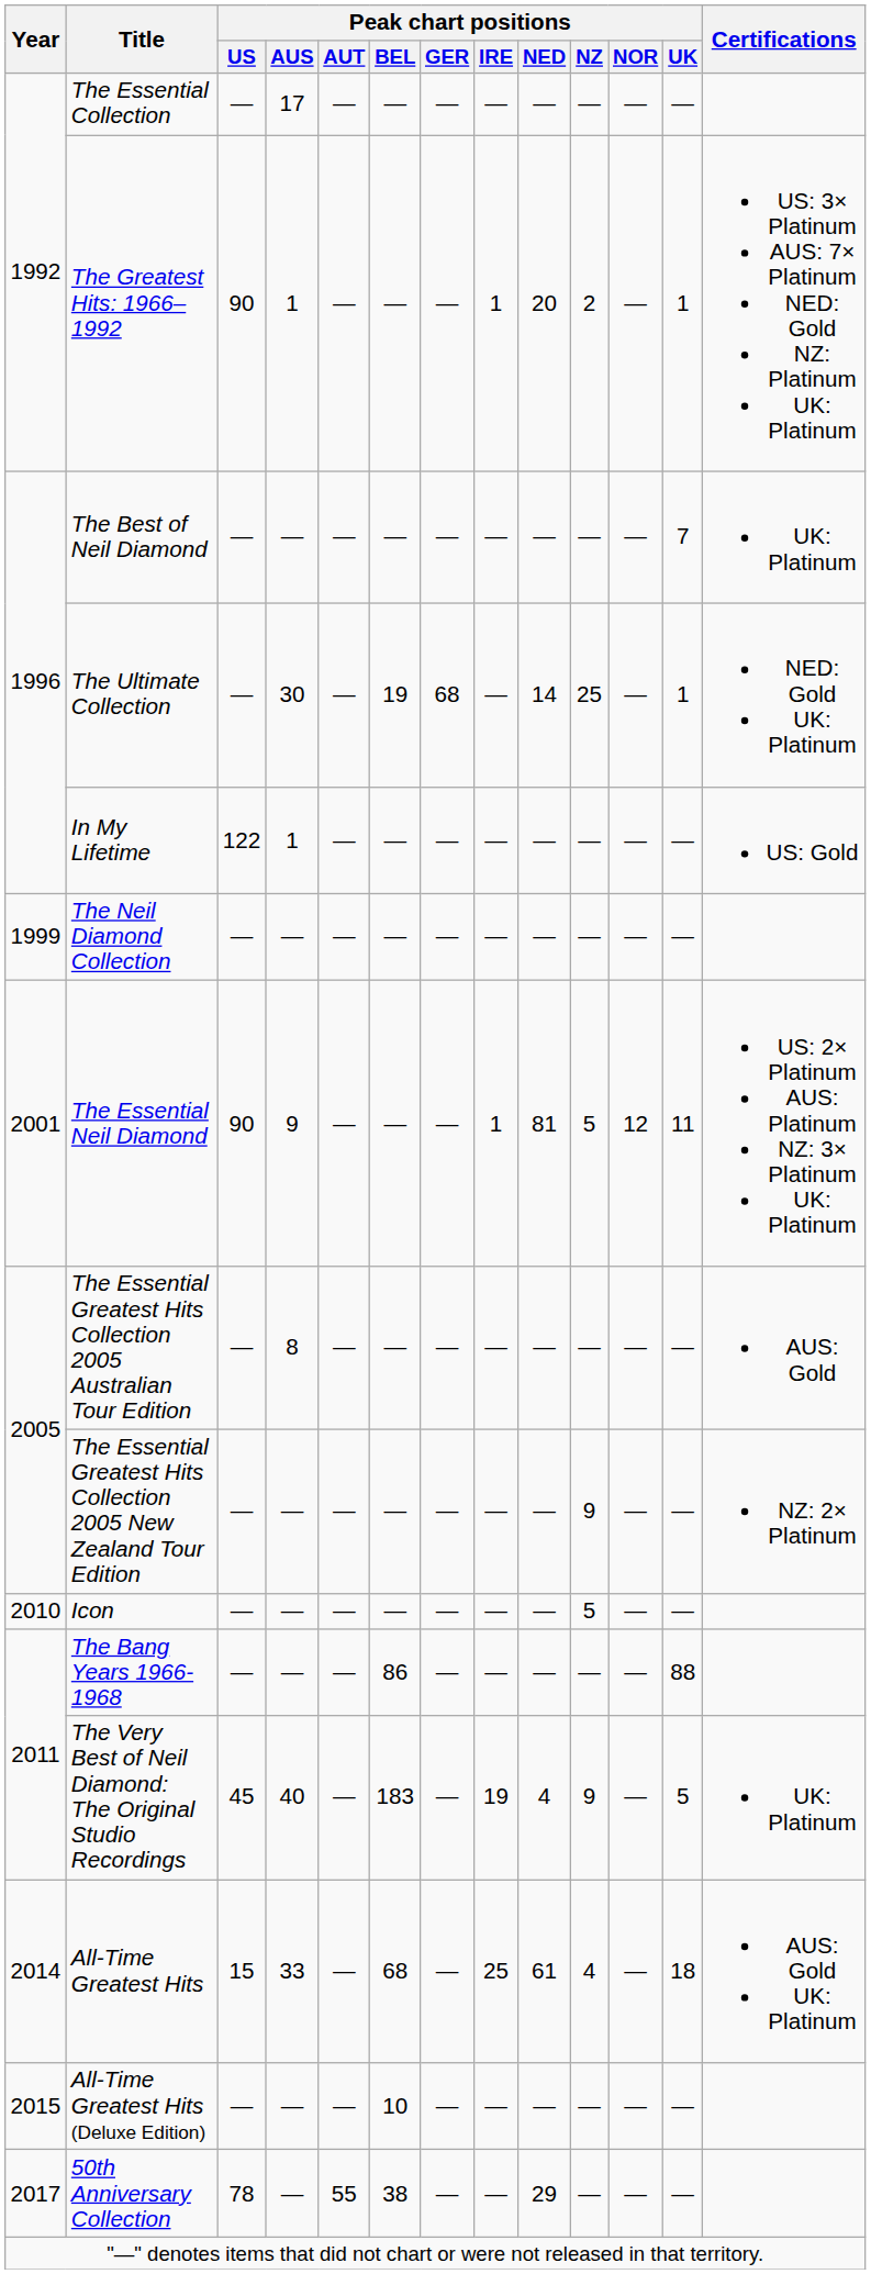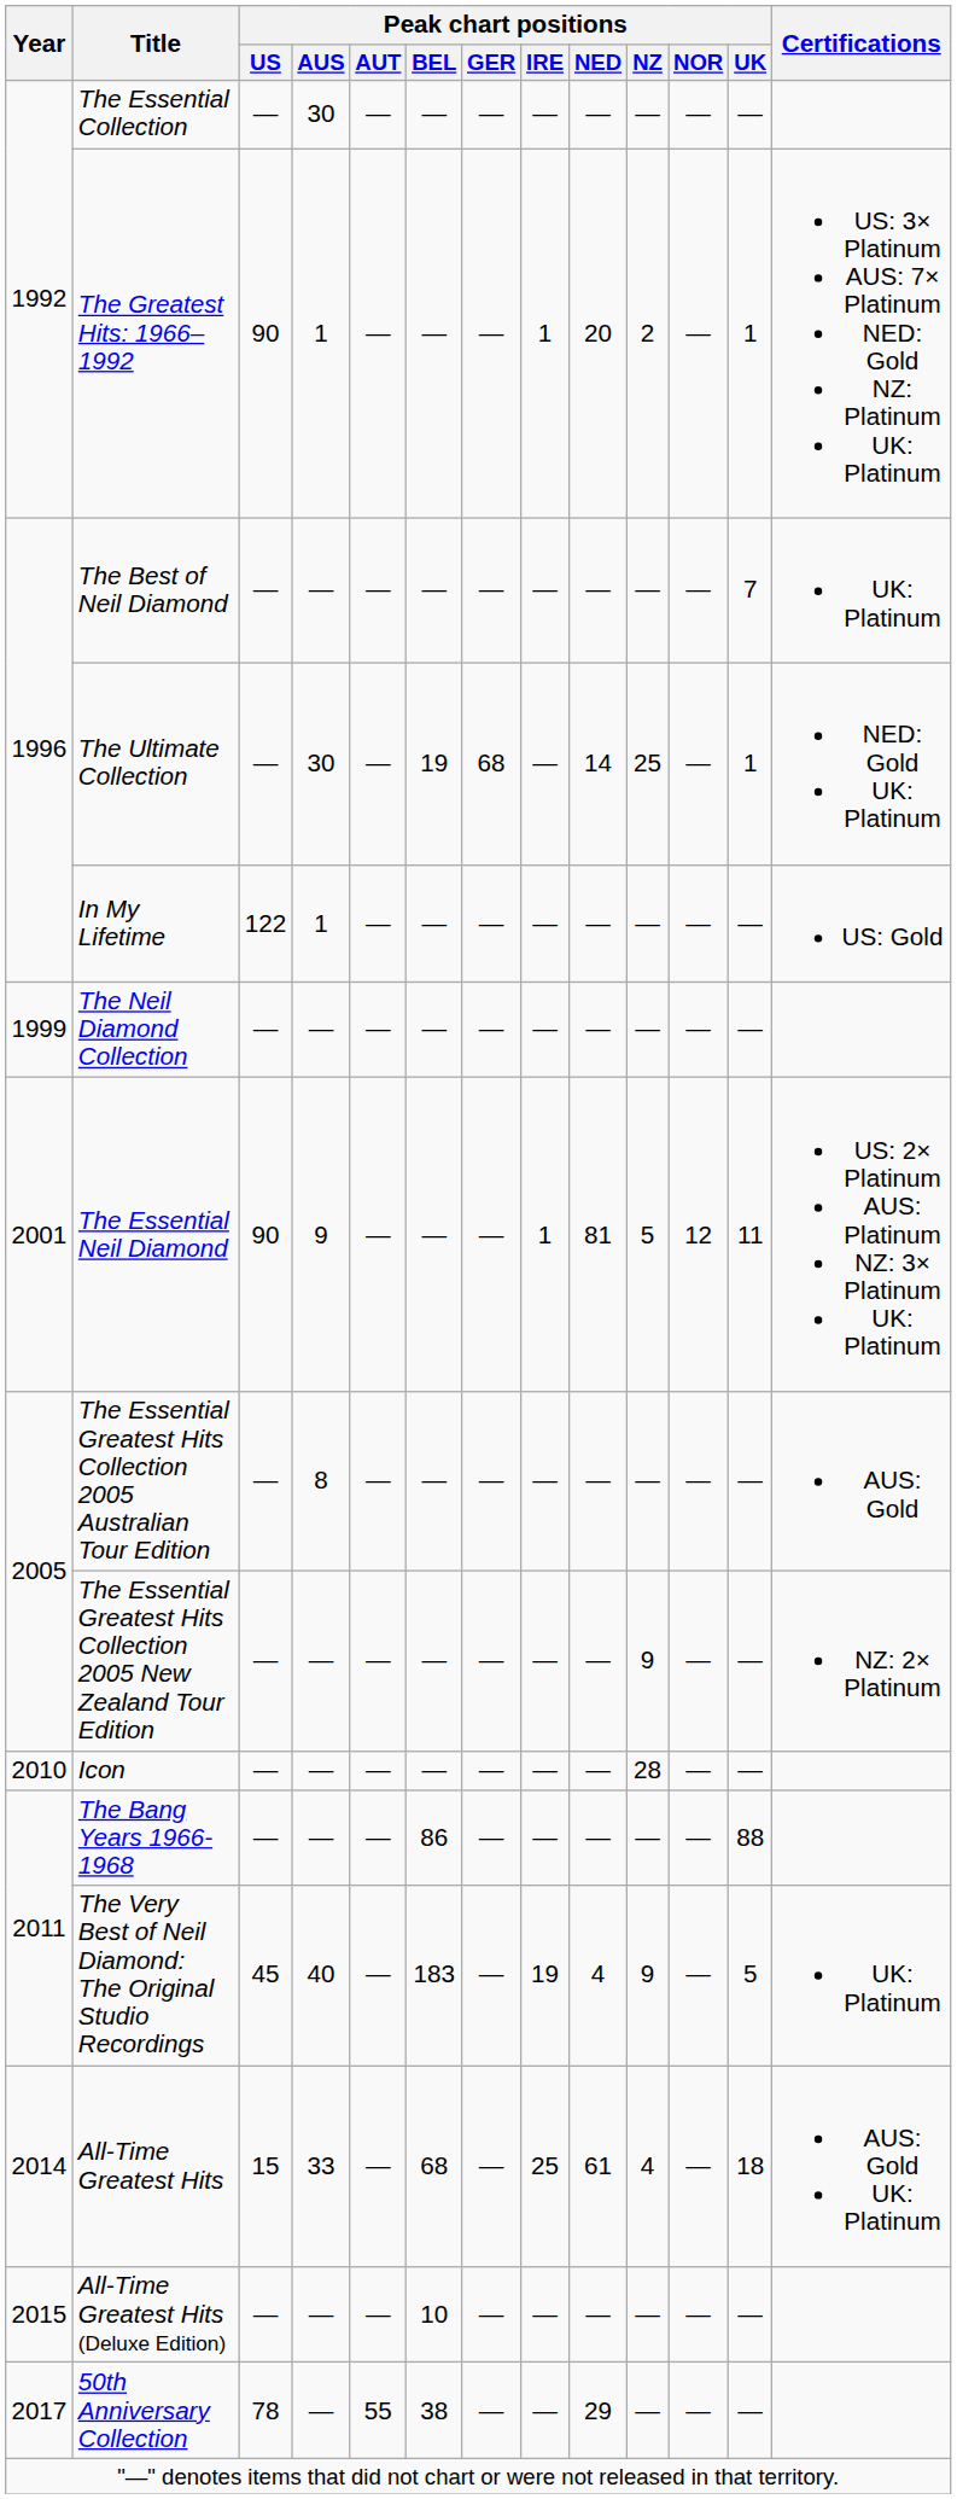 <table class="wikitable plainrowheaders" style="text-align:center;">
 <tr>
 <th scope="col" rowspan="2" style="width:2em;">Year</th>
 <th scope="col" rowspan="2" style="width:22em;">Title</th>
 <th scope="col" colspan="10">Peak chart positions</th>
 <th scope="col" rowspan="2" style="width:12em;"><a href='#'>Certifications</a></th>
 </tr>
 <tr>
 <th style="width:2em;font-size:90%;"><a href='#'>US</a><br></th>
 <th style="width:2em;font-size:90%;"><a href='#'>AUS</a><br></th>
 <th style="width:2em;font-size:90%;"><a href='#'>AUT</a><br></th>
 <th style="width:2em;font-size:90%;"><a href='#'>BEL</a><br></th>
 <th style="width:2em;font-size:90%;"><a href='#'>GER</a><br></th>
 <th style="width:2em;font-size:90%;"><a href='#'>IRE</a><br></th>
 <th style="width:2em;font-size:90%;"><a href='#'>NED</a><br></th>
 <th style="width:2em;font-size:90%;"><a href='#'>NZ</a><br></th>
 <th style="width:2em;font-size:90%;"><a href='#'>NOR</a><br></th>
 <th style="width:2em;font-size:90%;"><a href='#'>UK</a><br></th>
 </tr>
 <tr>
 <td rowspan="2">1992</td>
 <td style="text-align:left;"><em>The Essential Collection</em></td>
 <td>—</td>
-<td>17</td>
+<td>30</td>
 <td>—</td>
 <td>—</td>
 <td>—</td>
 <td>—</td>
 <td>—</td>
 <td>—</td>
 <td>—</td>
 <td>—</td>
 <td></td>
 </tr>
 <tr>
 <td style="text-align:left;"><em><a href='#'>The Greatest Hits: 1966–1992</a></em></td>
 <td>90</td>
 <td>1</td>
 <td>—</td>
 <td>—</td>
 <td>—</td>
 <td>1</td>
 <td>20</td>
 <td>2</td>
 <td>—</td>
 <td>1</td>
 <td><br><ul><li>US: 3× Platinum</li><li>AUS: 7× Platinum</li><li>NED: Gold</li><li>NZ: Platinum</li><li>UK: Platinum</li></ul></td>
 </tr>
 <tr>
 <td rowspan="3">1996</td>
 <td style="text-align:left;"><em>The Best of Neil Diamond</em></td>
 <td>—</td>
 <td>—</td>
 <td>—</td>
 <td>—</td>
 <td>—</td>
 <td>—</td>
 <td>—</td>
 <td>—</td>
 <td>—</td>
 <td>7</td>
 <td><br><ul><li>UK: Platinum</li></ul></td>
 </tr>
 <tr>
 <td style="text-align:left;"><em>The Ultimate Collection</em></td>
 <td>—</td>
 <td>30</td>
 <td>—</td>
 <td>19</td>
 <td>68</td>
 <td>—</td>
 <td>14</td>
 <td>25</td>
 <td>—</td>
 <td>1</td>
 <td><br><ul><li>NED: Gold</li><li>UK: Platinum</li></ul></td>
 </tr>
 <tr>
 <td style="text-align:left;"><em>In My Lifetime</em></td>
 <td>122</td>
 <td>1</td>
 <td>—</td>
 <td>—</td>
 <td>—</td>
 <td>—</td>
 <td>—</td>
 <td>—</td>
 <td>—</td>
 <td>—</td>
 <td><br><ul><li>US: Gold</li></ul></td>
 </tr>
 <tr>
 <td rowspan="1">1999</td>
 <td style="text-align:left;"><em><a href='#'>The Neil Diamond Collection</a></em></td>
 <td>—</td>
 <td>—</td>
 <td>—</td>
 <td>—</td>
 <td>—</td>
 <td>—</td>
 <td>—</td>
 <td>—</td>
 <td>—</td>
 <td>—</td>
 <td></td>
 </tr>
 <tr>
 <td>2001</td>
 <td style="text-align:left;"><em><a href='#'>The Essential Neil Diamond</a></em></td>
 <td>90</td>
 <td>9</td>
 <td>—</td>
 <td>—</td>
 <td>—</td>
 <td>1</td>
 <td>81</td>
 <td>5</td>
 <td>12</td>
 <td>11</td>
 <td><br><ul><li>US: 2× Platinum</li><li>AUS: Platinum</li><li>NZ: 3× Platinum</li><li>UK: Platinum</li></ul></td>
 </tr>
 <tr>
 <td rowspan="2">2005</td>
 <td style="text-align:left;"><em>The Essential Greatest Hits Collection<br>2005 Australian Tour Edition</em></td>
 <td>—</td>
 <td>8</td>
 <td>—</td>
 <td>—</td>
 <td>—</td>
 <td>—</td>
 <td>—</td>
 <td>—</td>
 <td>—</td>
 <td>—</td>
 <td><br><ul><li>AUS: Gold</li></ul></td>
 </tr>
 <tr>
 <td style="text-align:left;"><em>The Essential Greatest Hits Collection<br>2005 New Zealand Tour Edition</em></td>
 <td>—</td>
 <td>—</td>
 <td>—</td>
 <td>—</td>
 <td>—</td>
 <td>—</td>
 <td>—</td>
 <td>9</td>
 <td>—</td>
 <td>—</td>
 <td><br><ul><li>NZ: 2× Platinum</li></ul></td>
 </tr>
 <tr>
 <td>2010</td>
 <td style="text-align:left;"><em>Icon</em></td>
 <td>—</td>
 <td>—</td>
 <td>—</td>
 <td>—</td>
 <td>—</td>
 <td>—</td>
 <td>—</td>
-<td>5</td>
+<td>28</td>
 <td>—</td>
 <td>—</td>
 <td></td>
 </tr>
 <tr>
 <td rowspan="2">2011</td>
 <td style="text-align:left;"><em><a href='#'>The Bang Years 1966-1968</a></em></td>
 <td>—</td>
 <td>—</td>
 <td>—</td>
 <td>86</td>
 <td>—</td>
 <td>—</td>
 <td>—</td>
 <td>—</td>
 <td>—</td>
 <td>88</td>
 <td></td>
 </tr>
 <tr>
 <td style="text-align:left;"><em>The Very Best of Neil Diamond:<br>The Original Studio Recordings</em></td>
 <td>45</td>
 <td>40</td>
 <td>—</td>
 <td>183</td>
 <td>—</td>
 <td>19</td>
 <td>4</td>
 <td>9</td>
 <td>—</td>
 <td>5</td>
 <td><br><ul><li>UK: Platinum</li></ul></td>
 </tr>
 <tr>
 <td>2014</td>
 <td style="text-align:left;"><em>All-Time Greatest Hits</em></td>
 <td>15</td>
 <td>33</td>
 <td>—</td>
 <td>68</td>
 <td>—</td>
 <td>25</td>
 <td>61</td>
 <td>4</td>
 <td>—</td>
 <td>18</td>
 <td><br><ul><li>AUS: Gold</li><li>UK: Platinum</li></ul></td>
 </tr>
 <tr>
 <td>2015</td>
 <td style="text-align:left;"><em>All-Time Greatest Hits</em> <small>(Deluxe Edition)</small></td>
 <td>—</td>
 <td>—</td>
 <td>—</td>
 <td>10</td>
 <td>—</td>
 <td>—</td>
 <td>—</td>
 <td>—</td>
 <td>—</td>
 <td>—</td>
 <td></td>
 </tr>
 <tr>
 <td>2017</td>
 <td style="text-align:left;"><em><a href='#'>50th Anniversary Collection</a></em></td>
 <td>78</td>
 <td>—</td>
 <td>55</td>
 <td>38</td>
 <td>—</td>
 <td>—</td>
 <td>29</td>
 <td>—</td>
 <td>—</td>
 <td>—</td>
 <td></td>
 </tr>
 <tr>
 <td align="center" colspan="15" style="font-size:90%">"—" denotes items that did not chart or were not released in that territory.</td>
 </tr>
 </table>
